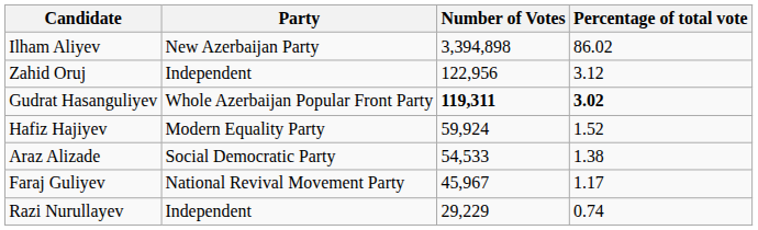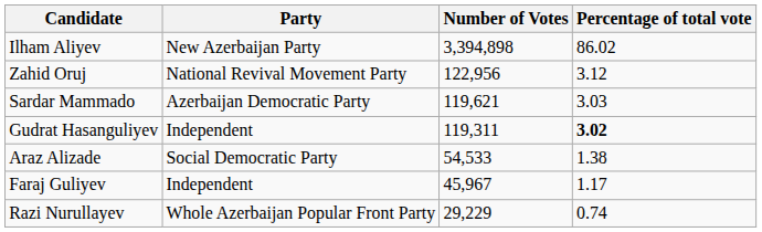 <table class="wikitable">
 <tr>
 <th>Candidate</th>
 <th>Party</th>
 <th>Number of Votes</th>
 <th>Percentage of total vote</th>
 </tr>
 <tr>
 <td>Ilham Aliyev</td>
 <td>New Azerbaijan Party</td>
 <td>3,394,898   </td>
 <td>86.02</td>
 </tr>
 <tr>
 <td>Zahid Oruj</td>
-<td>Independent</td>
+<td>National Revival Movement Party</td>
 <td>122,956</td>
 <td>3.12</td>
 </tr>
 <tr>
-<td>Gudrat Hasanguliyev</td>
-<td>Whole Azerbaijan Popular Front Party</td>
-<td><strong>119,311</strong></td>
-<td><strong>3.02</strong></td>
+<td>Sardar Mammado</td>
+<td>Azerbaijan Democratic Party</td>
+<td>119,621   </td>
+<td>3.03</td>
 </tr>
 <tr>
-<td>Hafiz Hajiyev</td>
-<td>Modern Equality Party</td>
-<td>59,924 </td>
-<td>1.52</td>
+<td>Gudrat Hasanguliyev</td>
+<td>Independent</td>
+<td>119,311</td>
+<td><strong>3.02</strong></td>
 </tr>
 <tr>
 <td>Araz Alizade</td>
 <td>Social Democratic Party</td>
 <td>54,533  </td>
 <td>1.38</td>
 </tr>
 <tr>
 <td>Faraj Guliyev</td>
-<td>National Revival Movement Party</td>
+<td>Independent</td>
 <td>45,967  </td>
 <td>1.17</td>
 </tr>
 <tr>
 <td>Razi Nurullayev</td>
-<td>Independent</td>
+<td>Whole Azerbaijan Popular Front Party</td>
 <td>29,229 </td>
 <td>0.74</td>
 </tr>
 </table>
